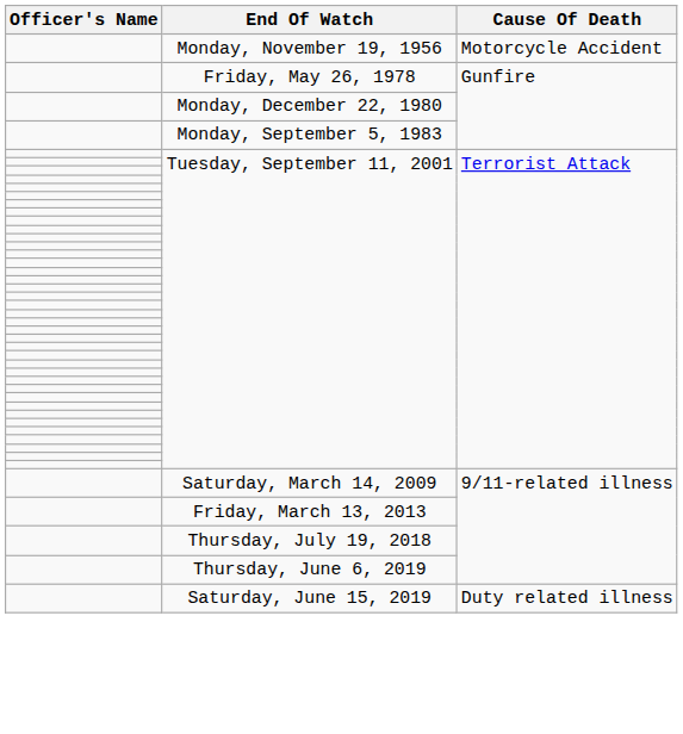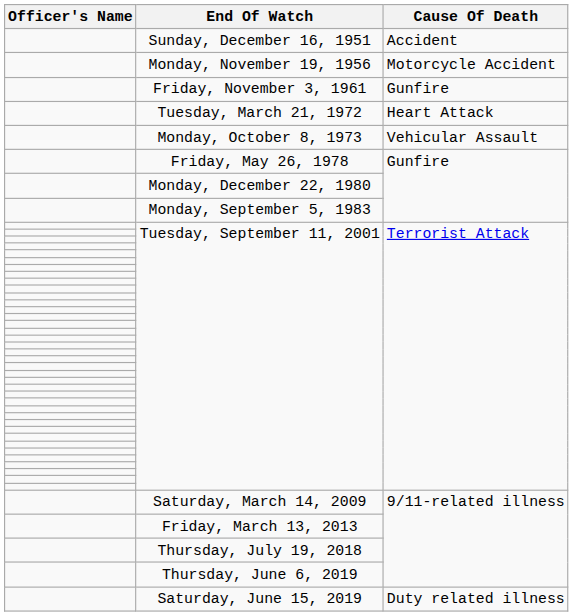 <table class="wikitable">
 <tr>
 <th>Officer's Name</th>
 <th>End Of Watch</th>
 <th>Cause Of Death</th>
 </tr>
 <tr>
 <td></td>
+<td align=center>Sunday, December 16, 1951</td>
+<td>Accident</td>
+</tr>
+<tr>
+<td></td>
 <td align=center>Monday, November 19, 1956</td>
 <td>Motorcycle Accident</td>
+</tr>
+<tr>
+<td></td>
+<td align=center>Friday, November 3, 1961</td>
+<td>Gunfire</td>
+</tr>
+<tr>
+<td></td>
+<td align=center>Tuesday, March 21, 1972</td>
+<td>Heart Attack</td>
+</tr>
+<tr>
+<td></td>
+<td align=center>Monday, October 8, 1973</td>
+<td>Vehicular Assault</td>
 </tr>
 <tr>
 <td></td>
 <td align=center>Friday, May 26, 1978</td>
 <td rowspan=3 valign=top>Gunfire</td>
 </tr>
 <tr>
 <td></td>
 <td align=center>Monday, December 22, 1980</td>
 </tr>
 <tr>
 <td></td>
 <td align=center>Monday, September 5, 1983</td>
 </tr>
 <tr>
 <td></td>
 <td rowspan=38 align=center valign=top>Tuesday, September 11, 2001</td>
 <td rowspan=38 valign=top><a href='#'>Terrorist Attack</a></td>
 </tr>
 <tr>
 <td></td>
 </tr>
 <tr>
 <td></td>
 </tr>
 <tr>
 <td></td>
 </tr>
 <tr>
 <td></td>
 </tr>
 <tr>
 <td></td>
 </tr>
 <tr>
 <td></td>
 </tr>
 <tr>
 <td></td>
 </tr>
 <tr>
 <td></td>
 </tr>
 <tr>
 <td></td>
 </tr>
 <tr>
 <td></td>
 </tr>
 <tr>
 <td></td>
 </tr>
 <tr>
 <td></td>
 </tr>
 <tr>
 <td></td>
 </tr>
 <tr>
 <td></td>
 </tr>
 <tr>
 <td></td>
 </tr>
 <tr>
 <td></td>
 </tr>
 <tr>
 <td></td>
 </tr>
 <tr>
 <td></td>
 </tr>
 <tr>
 <td></td>
 </tr>
 <tr>
 <td></td>
 </tr>
 <tr>
 <td></td>
 </tr>
 <tr>
 <td></td>
 </tr>
 <tr>
 <td></td>
 </tr>
 <tr>
 <td></td>
 </tr>
 <tr>
 <td></td>
 </tr>
 <tr>
 <td></td>
 </tr>
 <tr>
 <td></td>
 </tr>
 <tr>
 <td></td>
 </tr>
 <tr>
 <td></td>
 </tr>
 <tr>
 <td></td>
 </tr>
 <tr>
 <td></td>
 </tr>
 <tr>
 <td></td>
 </tr>
 <tr>
 <td></td>
 </tr>
 <tr>
 <td></td>
 </tr>
 <tr>
 <td></td>
 </tr>
 <tr>
 <td></td>
 </tr>
 <tr>
 <td></td>
 </tr>
 <tr>
 <td></td>
 <td align=center>Saturday, March 14, 2009</td>
 <td rowspan=4 valign=top>9/11-related illness</td>
 </tr>
 <tr>
 <td></td>
 <td align=center>Friday, March 13, 2013</td>
 </tr>
 <tr>
 <td></td>
 <td align=center>Thursday, July 19, 2018</td>
 </tr>
 <tr>
 <td></td>
 <td align=center>Thursday, June 6, 2019</td>
 </tr>
 <tr>
 <td></td>
 <td align=center>Saturday, June 15, 2019</td>
 <td>Duty related illness</td>
 </tr>
 </table>
